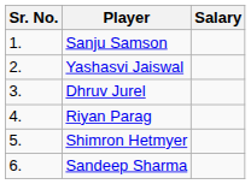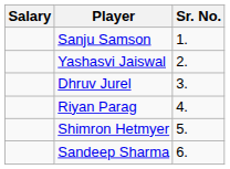 <table class="wikitable">
 <tr>
+<th scope="col">Salary</th>
+<th scope="col">Player</th>
 <th scope="col">Sr. No.</th>
-<th scope="col">Player</th>
-<th scope="col">Salary</th>
 </tr>
 <tr>
+<td></td>
+<td><a href='#'>Sanju Samson</a></td>
 <td>1.</td>
-<td><a href='#'>Sanju Samson</a></td>
-<td></td>
 </tr>
 <tr>
+<td></td>
+<td><a href='#'>Yashasvi Jaiswal</a></td>
 <td>2.</td>
-<td><a href='#'>Yashasvi Jaiswal</a></td>
-<td></td>
 </tr>
 <tr>
+<td></td>
+<td><a href='#'>Dhruv Jurel</a></td>
 <td>3.</td>
-<td><a href='#'>Dhruv Jurel</a></td>
-<td></td>
 </tr>
 <tr>
+<td></td>
+<td><a href='#'>Riyan Parag</a></td>
 <td>4.</td>
-<td><a href='#'>Riyan Parag</a></td>
-<td></td>
 </tr>
 <tr>
+<td></td>
+<td><a href='#'>Shimron Hetmyer</a></td>
 <td>5.</td>
-<td><a href='#'>Shimron Hetmyer</a></td>
-<td></td>
 </tr>
 <tr>
+<td></td>
+<td><a href='#'>Sandeep Sharma</a></td>
 <td>6.</td>
-<td><a href='#'>Sandeep Sharma</a></td>
-<td></td>
 </tr>
 </table>
